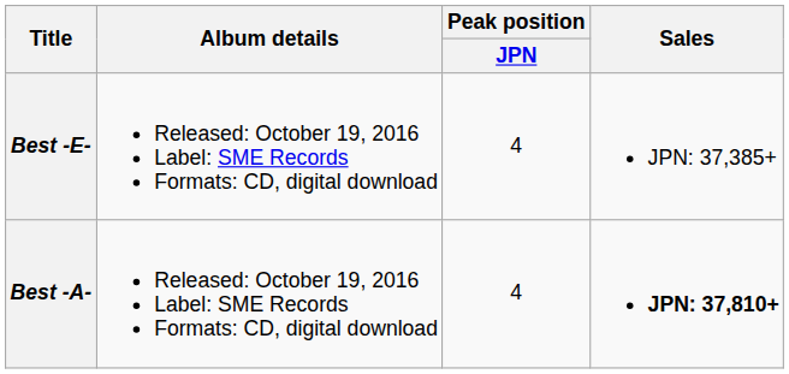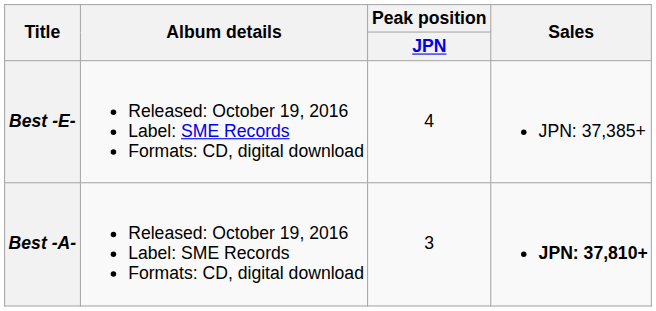 <table class="wikitable plainrowheaders">
 <tr>
 <th scope="col" rowspan="2">Title</th>
 <th scope="col" rowspan="2">Album details</th>
 <th scope="col" colspan="1">Peak position</th>
 <th scope="col" rowspan="2">Sales</th>
 </tr>
 <tr>
 <th scope="col"><a href='#'>JPN</a><br></th>
 </tr>
 <tr>
 <th scope="row"><em>Best -E-</em></th>
 <td><br><ul><li>Released: October 19, 2016</li><li>Label: <a href='#'>SME Records</a></li><li>Formats: CD, digital download</li></ul></td>
 <td align="center">4</td>
 <td><br><ul><li>JPN: 37,385+</li></ul></td>
 </tr>
 <tr>
 <th scope="row"><em>Best -A-</em></th>
 <td><br><ul><li>Released: October 19, 2016</li><li>Label: SME Records</li><li>Formats: CD, digital download</li></ul></td>
-<td align="center">4</td>
+<td align="center">3</td>
 <td><strong><br><ul><li>JPN: 37,810+</li></ul></strong></td>
 </tr>
 </table>
